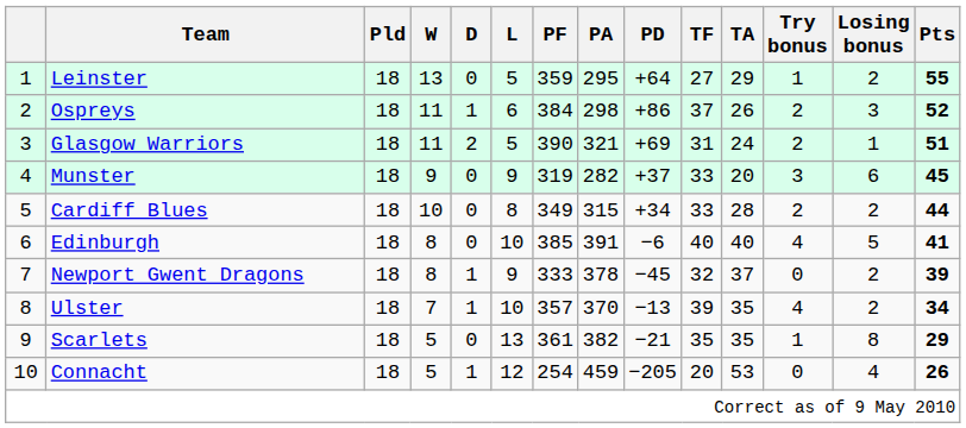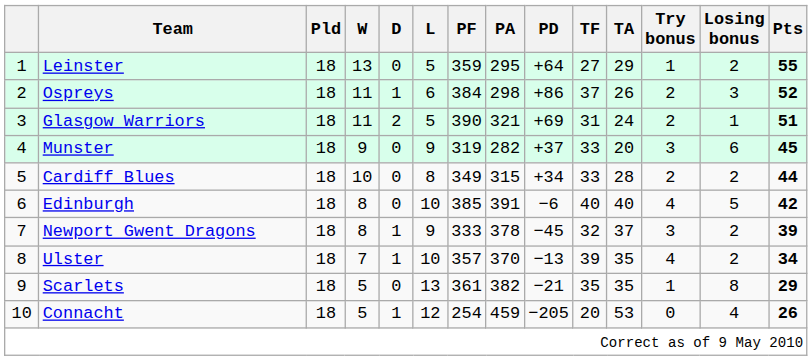 <table class="wikitable" style="float:left; margin-right:15px; text-align: center;">
 <tr>
 <th width="20"></th>
 <th width="200">Team</th>
 <th width="20">Pld</th>
 <th width="20">W</th>
 <th width="20">D</th>
 <th width="20">L</th>
 <th width="20">PF</th>
 <th width="20">PA</th>
 <th width="20">PD</th>
 <th width="20">TF</th>
 <th width="20">TA</th>
 <th width="20">Try bonus</th>
 <th width="20">Losing bonus</th>
 <th width="20">Pts</th>
 </tr>
 <tr bgcolor=#d8ffeb align=center>
 <td>1</td>
 <td align=left> <a href='#'>Leinster</a></td>
 <td>18</td>
 <td>13</td>
 <td>0</td>
 <td>5</td>
 <td>359</td>
 <td>295</td>
 <td>+64</td>
 <td>27</td>
 <td>29</td>
 <td>1</td>
 <td>2</td>
 <td><strong>55</strong></td>
 </tr>
 <tr bgcolor=#d8ffeb align=center>
 <td>2</td>
 <td align=left> <a href='#'>Ospreys</a></td>
 <td>18</td>
 <td>11</td>
 <td>1</td>
 <td>6</td>
 <td>384</td>
 <td>298</td>
 <td>+86</td>
 <td>37</td>
 <td>26</td>
 <td>2</td>
 <td>3</td>
 <td><strong>52</strong></td>
 </tr>
 <tr bgcolor=#d8ffeb align=center>
 <td>3</td>
 <td align=left> <a href='#'>Glasgow Warriors</a></td>
 <td>18</td>
 <td>11</td>
 <td>2</td>
 <td>5</td>
 <td>390</td>
 <td>321</td>
 <td>+69</td>
 <td>31</td>
 <td>24</td>
 <td>2</td>
 <td>1</td>
 <td><strong>51</strong></td>
 </tr>
 <tr bgcolor=#d8ffeb align=center>
 <td>4</td>
 <td align=left> <a href='#'>Munster</a></td>
 <td>18</td>
 <td>9</td>
 <td>0</td>
 <td>9</td>
 <td>319</td>
 <td>282</td>
 <td>+37</td>
 <td>33</td>
 <td>20</td>
 <td>3</td>
 <td>6</td>
 <td><strong>45</strong></td>
 </tr>
 <tr>
 <td>5</td>
 <td align=left> <a href='#'>Cardiff Blues</a></td>
 <td>18</td>
 <td>10</td>
 <td>0</td>
 <td>8</td>
 <td>349</td>
 <td>315</td>
 <td>+34</td>
 <td>33</td>
 <td>28</td>
 <td>2</td>
 <td>2</td>
 <td><strong>44</strong></td>
 </tr>
 <tr>
 <td>6</td>
 <td align=left> <a href='#'>Edinburgh</a></td>
 <td>18</td>
 <td>8</td>
 <td>0</td>
 <td>10</td>
 <td>385</td>
 <td>391</td>
 <td>−6</td>
 <td>40</td>
 <td>40</td>
 <td>4</td>
 <td>5</td>
-<td><strong>41</strong></td>
+<td><strong>42</strong></td>
 </tr>
 <tr>
 <td>7</td>
 <td align=left> <a href='#'>Newport Gwent Dragons</a></td>
 <td>18</td>
 <td>8</td>
 <td>1</td>
 <td>9</td>
 <td>333</td>
 <td>378</td>
 <td>−45</td>
 <td>32</td>
 <td>37</td>
-<td>0</td>
+<td>3</td>
 <td>2</td>
 <td><strong>39</strong></td>
 </tr>
 <tr>
 <td>8</td>
 <td align=left> <a href='#'>Ulster</a></td>
 <td>18</td>
 <td>7</td>
 <td>1</td>
 <td>10</td>
 <td>357</td>
 <td>370</td>
 <td>−13</td>
 <td>39</td>
 <td>35</td>
 <td>4</td>
 <td>2</td>
 <td><strong>34</strong></td>
 </tr>
 <tr>
 <td>9</td>
 <td align=left> <a href='#'>Scarlets</a></td>
 <td>18</td>
 <td>5</td>
 <td>0</td>
 <td>13</td>
 <td>361</td>
 <td>382</td>
 <td>−21</td>
 <td>35</td>
 <td>35</td>
 <td>1</td>
 <td>8</td>
 <td><strong>29</strong></td>
 </tr>
 <tr>
 <td>10</td>
 <td align=left> <a href='#'>Connacht</a></td>
 <td>18</td>
 <td>5</td>
 <td>1</td>
 <td>12</td>
 <td>254</td>
 <td>459</td>
 <td>−205</td>
 <td>20</td>
 <td>53</td>
 <td>0</td>
 <td>4</td>
 <td><strong>26</strong></td>
 </tr>
 <tr>
 <td colspan="14" align="right" bgcolor="#FFFFFF" cellpadding="0" cellspacing="0"><small>Correct as of 9 May 2010  </small></td>
 </tr>
 </table>
